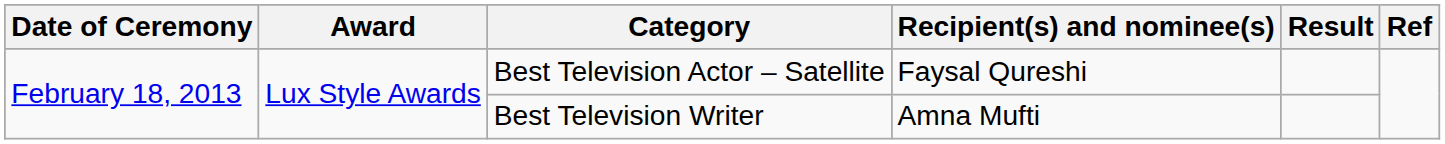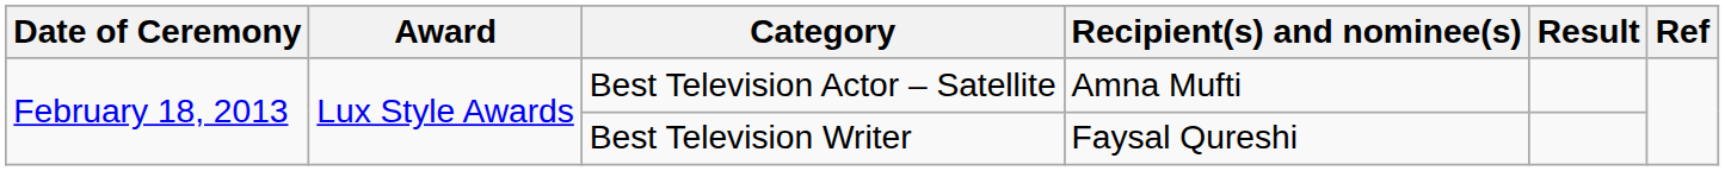 <table class="wikitable sortable">
 <tr>
 <th>Date of Ceremony</th>
 <th>Award</th>
 <th>Category</th>
 <th>Recipient(s) and nominee(s)</th>
 <th>Result</th>
 <th>Ref</th>
 </tr>
 <tr>
 <td rowspan=8><a href='#'>February 18, 2013</a></td>
 <td rowspan=8><a href='#'>Lux Style Awards</a><br></td>
 <td>Best Television Actor – Satellite</td>
-<td>Faysal Qureshi</td>
+<td>Amna Mufti</td>
 <td></td>
 <td rowspan=4></td>
 </tr>
 <tr>
 <td>Best Television Writer</td>
-<td>Amna Mufti</td>
+<td>Faysal Qureshi</td>
 <td></td>
 </tr>
 </table>
